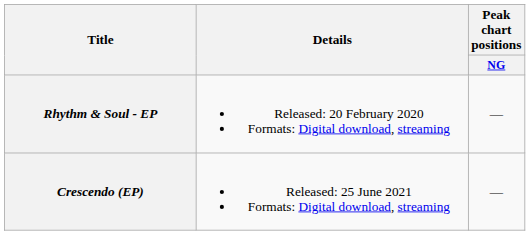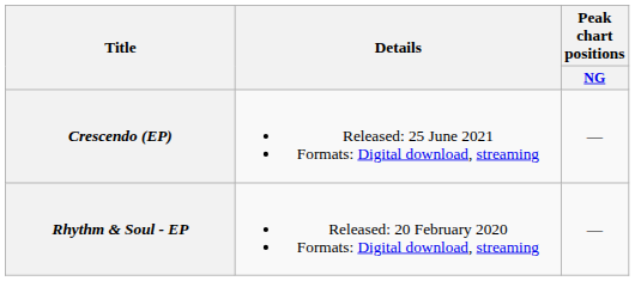 <table class="wikitable plainrowheaders" style="text-align:center;">
 <tr>
 <th scope="col" rowspan="2" style="width:14em;">Title</th>
 <th scope="col" rowspan="2" style="width:20em;">Details</th>
 <th scope="col" colspan="1">Peak chart positions</th>
 </tr>
 <tr>
 <th scope="col" style="width:2.8em;font-size:90%;"><a href='#'>NG</a><br></th>
 </tr>
 <tr>
+<th scope="row"><em>Crescendo (EP)</em></th>
+<td><br><ul><li>Released: 25 June 2021</li><li>Formats: <a href='#'>Digital download</a>, <a href='#'>streaming</a></li></ul></td>
+<td>—</td>
+</tr>
+<tr>
 <th scope="row"><em>Rhythm & Soul - EP</em></th>
 <td><br><ul><li>Released: 20 February 2020</li><li>Formats: <a href='#'>Digital download</a>, <a href='#'>streaming</a></li></ul></td>
 <td>—</td>
 </tr>
-<tr>
-<th scope="row"><em>Crescendo (EP)</em></th>
-<td><br><ul><li>Released: 25 June 2021</li><li>Formats: <a href='#'>Digital download</a>, <a href='#'>streaming</a></li></ul></td>
-<td>—</td>
-</tr>
 </table>
